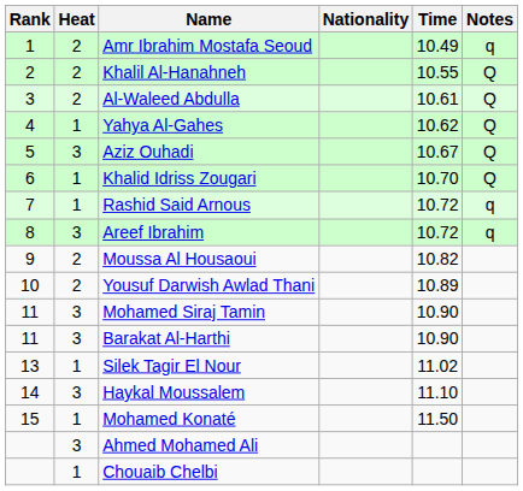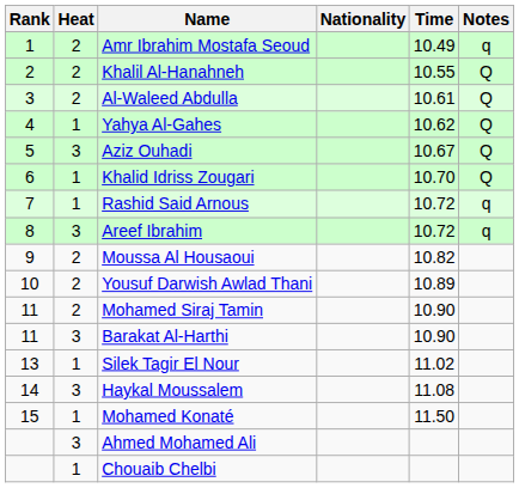 <table class="wikitable sortable" style="text-align:center;font-size:95%">
 <tr>
 <th>Rank</th>
 <th>Heat</th>
 <th>Name</th>
 <th>Nationality</th>
 <th>Time</th>
 <th>Notes</th>
 </tr>
 <tr bgcolor=ccffcc>
 <td>1</td>
 <td>2</td>
 <td align=left><a href='#'>Amr Ibrahim Mostafa Seoud</a></td>
 <td align=left></td>
 <td>10.49</td>
 <td>q</td>
 </tr>
 <tr bgcolor=ccffcc>
 <td>2</td>
 <td>2</td>
 <td align=left><a href='#'>Khalil Al-Hanahneh</a></td>
 <td align=left></td>
 <td>10.55</td>
 <td>Q</td>
 </tr>
 <tr bgcolor=ddffdd>
 <td>3</td>
 <td>2</td>
 <td align=left><a href='#'>Al-Waleed Abdulla</a></td>
 <td align=left></td>
 <td>10.61</td>
 <td>Q</td>
 </tr>
 <tr bgcolor=ccffcc>
 <td>4</td>
 <td>1</td>
 <td align=left><a href='#'>Yahya Al-Gahes</a></td>
 <td align=left></td>
 <td>10.62</td>
 <td>Q</td>
 </tr>
 <tr bgcolor=ccffcc>
 <td>5</td>
 <td>3</td>
 <td align=left><a href='#'>Aziz Ouhadi</a></td>
 <td align=left></td>
 <td>10.67</td>
 <td>Q</td>
 </tr>
 <tr bgcolor=ccffcc>
 <td>6</td>
 <td>1</td>
 <td align=left><a href='#'>Khalid Idriss Zougari</a></td>
 <td align=left></td>
 <td>10.70</td>
 <td>Q</td>
 </tr>
 <tr bgcolor=ddffdd>
 <td>7</td>
 <td>1</td>
 <td align=left><a href='#'>Rashid Said Arnous</a></td>
 <td align=left></td>
 <td>10.72</td>
 <td>q</td>
 </tr>
 <tr bgcolor=ccffcc>
 <td>8</td>
 <td>3</td>
 <td align=left><a href='#'>Areef Ibrahim</a></td>
 <td align=left></td>
 <td>10.72</td>
 <td>q</td>
 </tr>
 <tr>
 <td>9</td>
 <td>2</td>
 <td align=left><a href='#'>Moussa Al Housaoui</a></td>
 <td align=left></td>
 <td>10.82</td>
 <td></td>
 </tr>
 <tr>
 <td>10</td>
 <td>2</td>
 <td align=left><a href='#'>Yousuf Darwish Awlad Thani</a></td>
 <td align=left></td>
 <td>10.89</td>
 <td></td>
 </tr>
 <tr>
 <td>11</td>
-<td>3</td>
+<td>2</td>
 <td align=left><a href='#'>Mohamed Siraj Tamin</a></td>
 <td align=left></td>
 <td>10.90</td>
 <td></td>
 </tr>
 <tr>
 <td>11</td>
 <td>3</td>
 <td align=left><a href='#'>Barakat Al-Harthi</a></td>
 <td align=left></td>
 <td>10.90</td>
 <td></td>
 </tr>
 <tr>
 <td>13</td>
 <td>1</td>
 <td align=left><a href='#'>Silek Tagir El Nour</a></td>
 <td align=left></td>
 <td>11.02</td>
 <td></td>
 </tr>
 <tr>
 <td>14</td>
 <td>3</td>
 <td align=left><a href='#'>Haykal Moussalem</a></td>
 <td align=left></td>
-<td>11.10</td>
+<td>11.08</td>
 <td></td>
 </tr>
 <tr>
 <td>15</td>
 <td>1</td>
 <td align=left><a href='#'>Mohamed Konaté</a></td>
 <td align=left></td>
 <td>11.50</td>
 <td></td>
 </tr>
 <tr>
 <td></td>
 <td>3</td>
 <td align=left><a href='#'>Ahmed Mohamed Ali</a></td>
 <td align=left></td>
 <td></td>
 <td></td>
 </tr>
 <tr>
 <td></td>
 <td>1</td>
 <td align=left><a href='#'>Chouaib Chelbi</a></td>
 <td align=left></td>
 <td></td>
 <td></td>
 </tr>
 </table>
